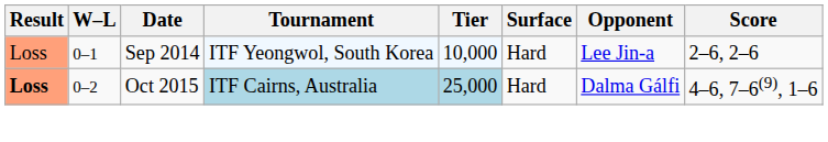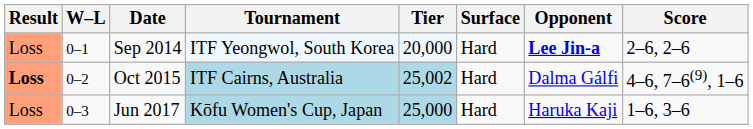 <table class="sortable wikitable nowrap">
 <tr>
 <th>Result</th>
 <th class="unsortable">W–L</th>
 <th>Date</th>
 <th>Tournament</th>
 <th>Tier</th>
 <th>Surface</th>
 <th>Opponent</th>
 <th class="unsortable">Score</th>
 </tr>
 <tr>
 <td bgcolor="FFA07A">Loss</td>
 <td><small>0–1</small></td>
 <td>Sep 2014</td>
 <td style="background:#f0f8ff;">ITF Yeongwol, South Korea</td>
-<td style="background:#f0f8ff;">10,000</td>
+<td style="background:#f0f8ff;">20,000</td>
 <td>Hard</td>
-<td> <a href='#'>Lee Jin-a</a></td>
+<td><strong> <a href='#'>Lee Jin-a</a></strong></td>
 <td>2–6, 2–6</td>
 </tr>
 <tr>
 <td bgcolor="FFA07A"><strong>Loss</strong></td>
 <td><small>0–2</small></td>
 <td>Oct 2015</td>
 <td style="background:lightblue;">ITF Cairns, Australia</td>
-<td style="background:lightblue;">25,000</td>
+<td style="background:lightblue;">25,002</td>
 <td>Hard</td>
 <td> <a href='#'>Dalma Gálfi</a></td>
 <td>4–6, 7–6<sup>(9)</sup>, 1–6</td>
 </tr>
+<tr>
+<td bgcolor="FFA07A">Loss</td>
+<td><small>0–3</small></td>
+<td>Jun 2017</td>
+<td style="background:lightblue;">Kōfu Women's Cup, Japan</td>
+<td style="background:lightblue;">25,000</td>
+<td>Hard</td>
+<td> <a href='#'>Haruka Kaji</a></td>
+<td>1–6, 3–6</td>
+</tr>
 </table>
